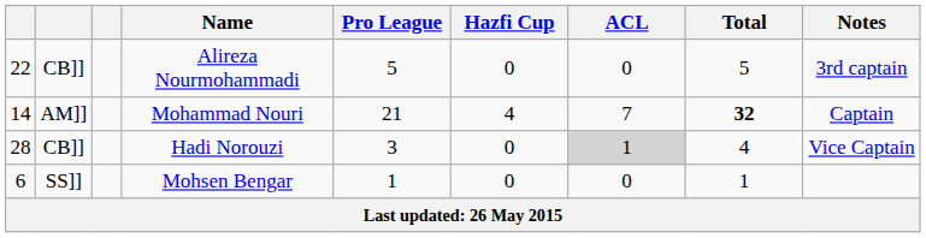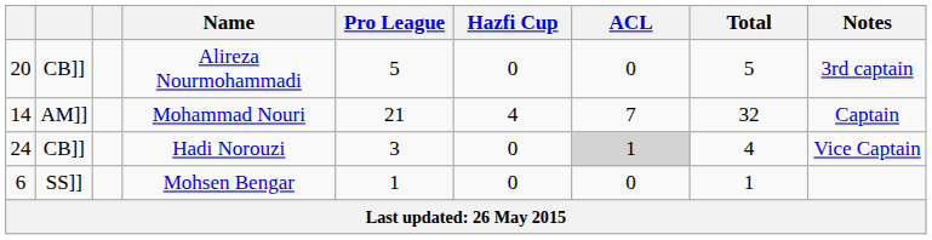 <table class="wikitable sortable" style="text-align:center; font-size:95%;">
 <tr>
 <th width="15"></th>
 <th width="15"></th>
 <th width="15"></th>
 <th width="150">Name</th>
 <th width="80"><a href='#'>Pro League</a></th>
 <th width="80"><a href='#'>Hazfi Cup</a></th>
 <th width="80"><a href='#'>ACL</a></th>
 <th width="80">Total</th>
 <th width="80">Notes</th>
 </tr>
 <tr>
-<td>22</td>
+<td>20</td>
 <td [[>CB]]</td>
 <td></td>
 <td><a href='#'>Alireza Nourmohammadi</a></td>
 <td>5</td>
 <td>0</td>
 <td>0</td>
 <td>5</td>
 <td><a href='#'>3rd captain</a></td>
 </tr>
 <tr>
 <td>14</td>
 <td [[>AM]]</td>
 <td></td>
 <td><a href='#'>Mohammad Nouri</a></td>
 <td>21</td>
 <td>4</td>
 <td>7</td>
-<td><strong>32</strong></td>
+<td>32</td>
 <td><a href='#'>Captain</a></td>
 </tr>
 <tr>
-<td>28</td>
+<td>24</td>
 <td [[>CB]]</td>
 <td></td>
 <td><a href='#'>Hadi Norouzi</a></td>
 <td>3</td>
 <td>0</td>
 <td style="background: lightgrey;">1</td>
 <td>4</td>
 <td><a href='#'>Vice Captain</a></td>
 </tr>
 <tr>
 <td>6</td>
 <td [[>SS]]</td>
 <td></td>
 <td><a href='#'>Mohsen Bengar</a></td>
 <td>1</td>
 <td>0</td>
 <td>0</td>
 <td>1</td>
 <td></td>
 </tr>
 <tr align="left" style="background:#DCDCDC">
 <th colspan="9"><small>Last updated: 26 May 2015</small></th>
 </tr>
 </table>
